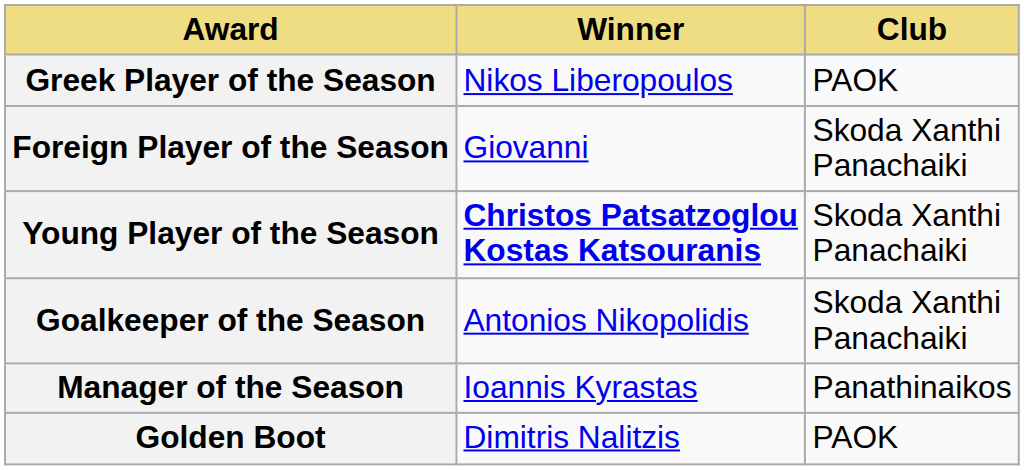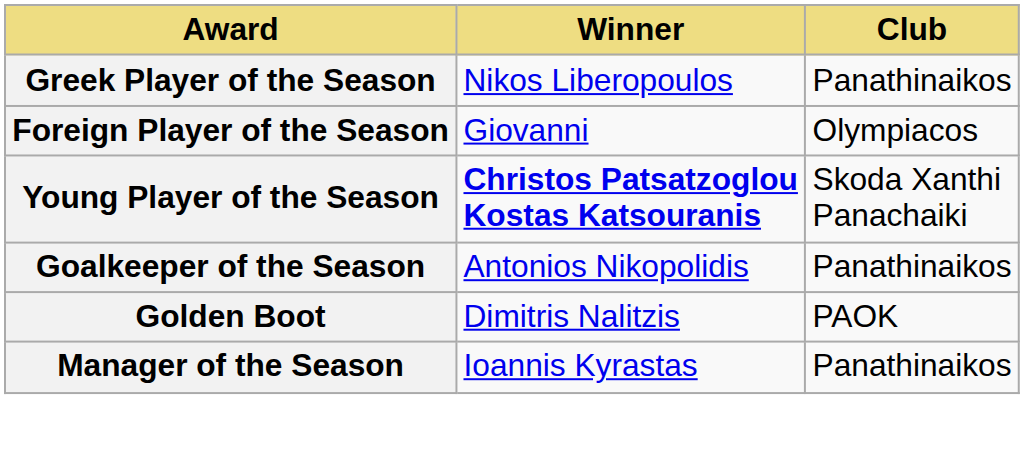 <table class="wikitable">
 <tr>
 <th style="background-color: #eedd82">Award</th>
 <th style="background-color: #eedd82">Winner</th>
 <th style="background-color: #eedd82">Club</th>
 </tr>
 <tr>
 <th>Greek Player of the Season</th>
 <td> <a href='#'>Nikos Liberopoulos</a></td>
-<td>PAOK</td>
+<td>Panathinaikos</td>
 </tr>
 <tr>
 <th>Foreign Player of the Season</th>
 <td> <a href='#'>Giovanni</a></td>
-<td>Skoda Xanthi<br>Panachaiki</td>
+<td>Olympiacos</td>
 </tr>
 <tr>
 <th>Young Player of the Season</th>
 <td><strong> <a href='#'>Christos Patsatzoglou</a><br> <a href='#'>Kostas Katsouranis</a></strong></td>
 <td>Skoda Xanthi<br>Panachaiki</td>
 </tr>
 <tr>
 <th>Goalkeeper of the Season</th>
 <td> <a href='#'>Antonios Nikopolidis</a></td>
-<td>Skoda Xanthi<br>Panachaiki</td>
-</tr>
-<tr>
-<th>Manager of the Season</th>
-<td> <a href='#'>Ioannis Kyrastas</a></td>
 <td>Panathinaikos</td>
 </tr>
 <tr>
 <th>Golden Boot</th>
 <td> <a href='#'>Dimitris Nalitzis</a></td>
 <td>PAOK</td>
 </tr>
+<tr>
+<th>Manager of the Season</th>
+<td> <a href='#'>Ioannis Kyrastas</a></td>
+<td>Panathinaikos</td>
+</tr>
 </table>
